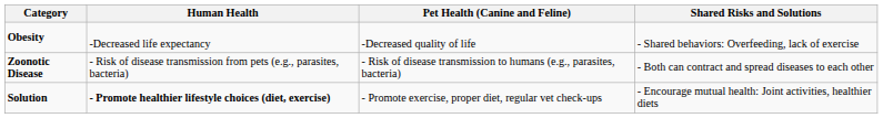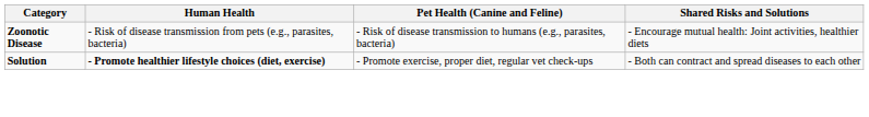 <table class="wikitable">
 <tr>
 <th><strong>Category</strong></th>
 <th><strong>Human Health</strong></th>
 <th><strong>Pet Health (Canine and Feline)</strong></th>
 <th><strong>Shared Risks and Solutions</strong></th>
 </tr>
 <tr>
-<td><strong>Obesity</strong></td>
-<td><br>-Decreased life expectancy</td>
-<td><br>-Decreased quality of life</td>
-<td><br>- Shared behaviors: Overfeeding, lack of exercise</td>
-</tr>
-<tr>
 <td><strong>Zoonotic Disease</strong></td>
 <td>- Risk of disease transmission from pets (e.g., parasites, bacteria)</td>
 <td>- Risk of disease transmission to humans (e.g., parasites, bacteria)</td>
-<td>- Both can contract and spread diseases to each other</td>
+<td>- Encourage mutual health: Joint activities, healthier diets</td>
 </tr>
 <tr>
 <td><strong>Solution</strong></td>
 <td><strong>- Promote healthier lifestyle choices (diet, exercise)</strong></td>
 <td>- Promote exercise, proper diet, regular vet check-ups</td>
-<td>- Encourage mutual health: Joint activities, healthier diets</td>
+<td>- Both can contract and spread diseases to each other</td>
 </tr>
 </table>
